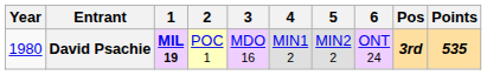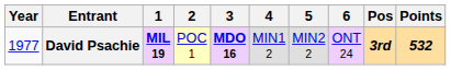 <table class="wikitable" style="text-align:center; font-size:90%">
 <tr>
 <th>Year</th>
 <th>Entrant</th>
 <th>1</th>
 <th>2</th>
 <th>3</th>
 <th>4</th>
 <th>5</th>
 <th>6</th>
 <th>Pos</th>
 <th>Points</th>
 </tr>
 <tr>
-<td><a href='#'>1980</a></td>
+<td><a href='#'>1977</a></td>
 <th>David Psachie</th>
 <td style="background:#EFCFFF;"><strong><a href='#'>MIL</a><br><small>19</small></strong></td>
 <td style="background:#FFFFBF;"><a href='#'>POC</a><br><small>1</small></td>
-<td style="background:#EFCFFF;"><a href='#'>MDO</a><br><small>16</small></td>
+<td style="background:#EFCFFF;"><strong><a href='#'>MDO</a><br><small>16</small></strong></td>
 <td style="background:#DFDFDF;"><a href='#'>MIN1</a><br><small>2</small></td>
 <td style="background:#DFDFDF;"><a href='#'>MIN2</a><br><small>2</small></td>
 <td style="background:#EFCFFF;"><a href='#'>ONT</a><br><small>24</small></td>
 <td style="background:#FFDF9F;"><strong><em>3rd</em></strong></td>
-<td style="background:#FFDF9F;"><strong><em>535</em></strong></td>
+<td style="background:#FFDF9F;"><strong><em>532</em></strong></td>
 </tr>
 </table>
